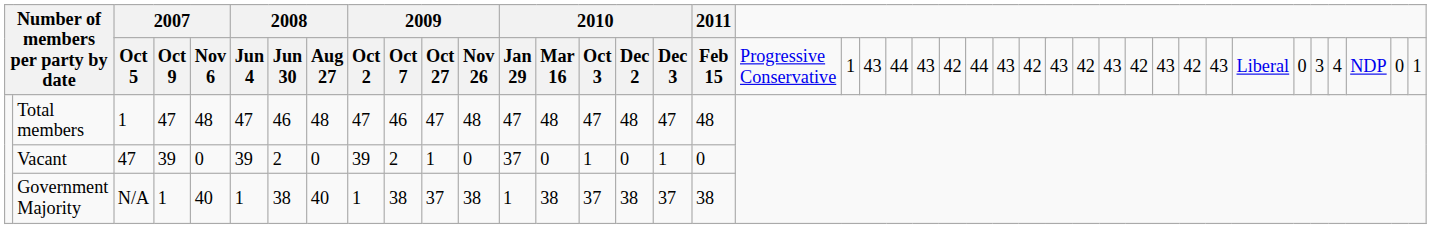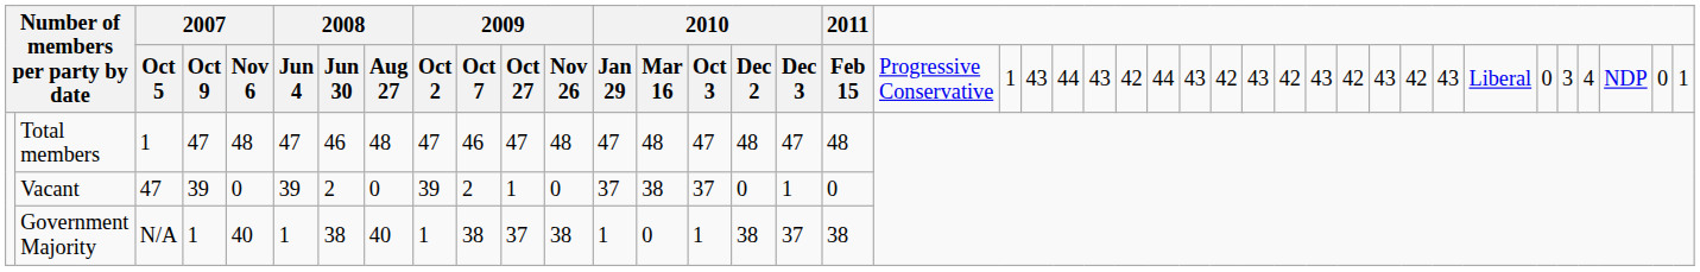 <table class="wikitable">
 <tr>
 <th colspan=2 rowspan=2>Number of members<br>per party by date</th>
 <th colspan=3>2007</th>
 <th colspan=3>2008</th>
 <th colspan=4>2009</th>
 <th colspan=5>2010</th>
 <th>2011</th>
 </tr>
 <tr>
 <th>Oct 5</th>
 <th>Oct 9</th>
 <th>Nov 6</th>
 <th>Jun 4</th>
 <th>Jun 30</th>
 <th>Aug 27</th>
 <th>Oct 2</th>
 <th>Oct 7</th>
 <th>Oct 27</th>
 <th>Nov 26</th>
 <th>Jan 29</th>
 <th>Mar 16</th>
 <th>Oct 3</th>
 <th>Dec 2</th>
 <th>Dec 3</th>
 <th>Feb 15<br></th>
 <td><a href='#'>Progressive Conservative</a></td>
 <td>1</td>
 <td>43</td>
 <td>44</td>
 <td>43</td>
 <td>42</td>
 <td>44</td>
 <td>43</td>
 <td colspan=2>42</td>
 <td>43</td>
 <td>42</td>
 <td>43</td>
 <td>42</td>
 <td>43</td>
 <td>42</td>
 <td>43<br></td>
 <td><a href='#'>Liberal</a></td>
 <td>0</td>
 <td colspan=7>3</td>
 <td colspan=8>4<br></td>
 <td><a href='#'>NDP</a></td>
 <td>0</td>
 <td colspan=15>1</td>
 </tr>
 <tr>
 <td rowspan=3></td>
 <td>Total members</td>
 <td>1</td>
 <td>47</td>
 <td>48</td>
 <td>47</td>
 <td>46</td>
 <td>48</td>
 <td>47</td>
 <td>46</td>
 <td>47</td>
 <td>48</td>
 <td>47</td>
 <td>48</td>
 <td>47</td>
 <td>48</td>
 <td>47</td>
 <td>48</td>
 </tr>
 <tr>
 <td>Vacant</td>
 <td>47</td>
 <td>39</td>
 <td>0</td>
 <td>39</td>
 <td>2</td>
 <td>0</td>
 <td>39</td>
 <td>2</td>
 <td>1</td>
 <td>0</td>
 <td>37</td>
-<td>0</td>
-<td>1</td>
+<td>38</td>
+<td>37</td>
 <td>0</td>
 <td>1</td>
 <td>0</td>
 </tr>
 <tr>
 <td>Government Majority</td>
 <td>N/A</td>
 <td>1</td>
 <td>40</td>
 <td>1</td>
 <td>38</td>
 <td>40</td>
 <td>1</td>
 <td>38</td>
 <td>37</td>
 <td>38</td>
 <td>1</td>
-<td>38</td>
-<td>37</td>
+<td>0</td>
+<td>1</td>
 <td>38</td>
 <td>37</td>
 <td>38</td>
 </tr>
 </table>
